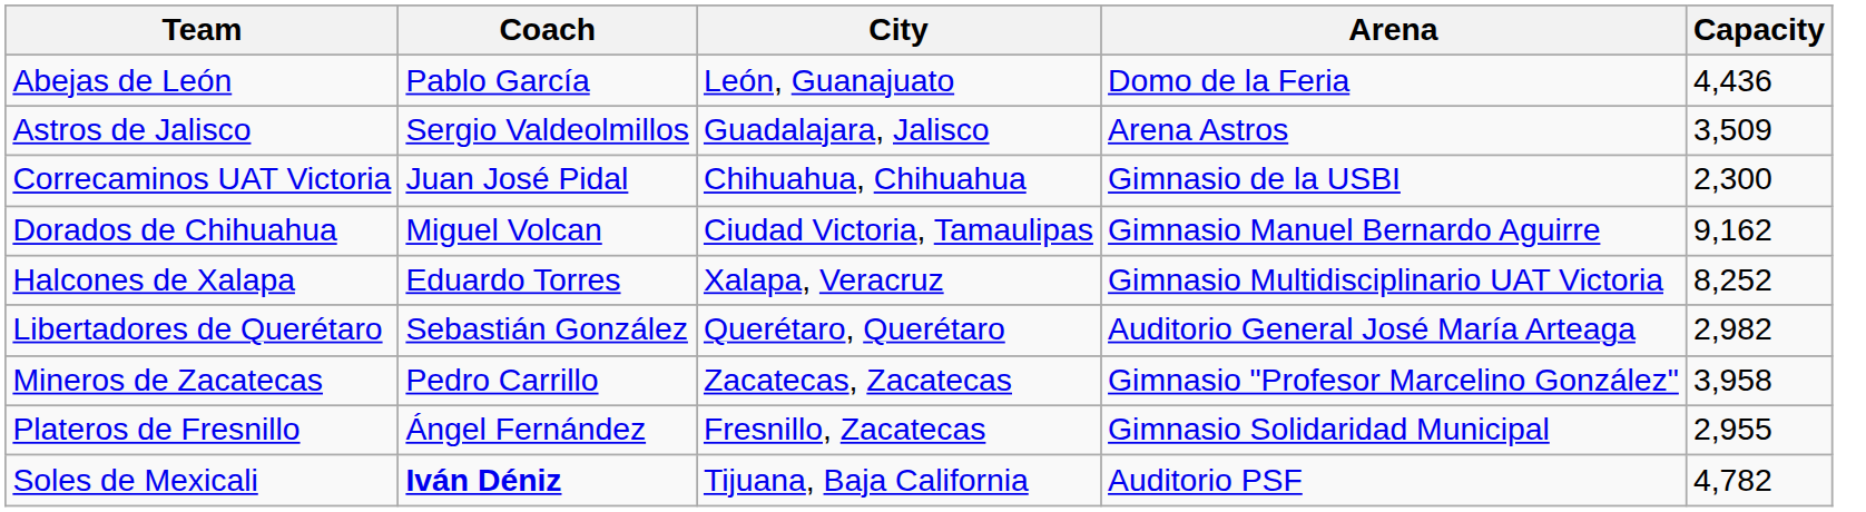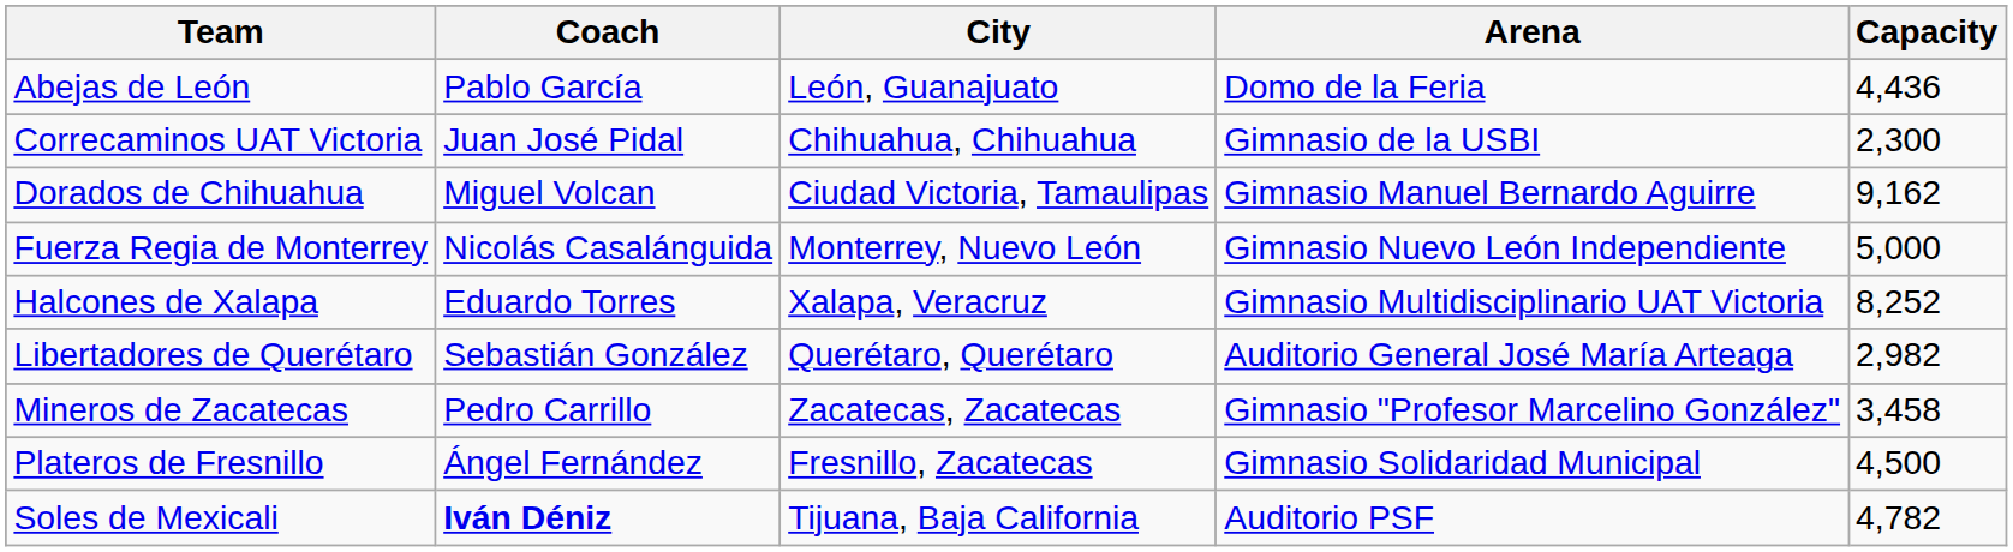 <table class="wikitable">
 <tr>
 <th>Team</th>
 <th>Coach</th>
 <th>City</th>
 <th>Arena</th>
 <th>Capacity</th>
 </tr>
 <tr>
 <td><a href='#'>Abejas de León</a></td>
 <td> <a href='#'>Pablo García</a></td>
 <td><a href='#'>León</a>, <a href='#'>Guanajuato</a></td>
 <td><a href='#'>Domo de la Feria</a></td>
 <td>4,436</td>
 </tr>
 <tr>
-<td><a href='#'>Astros de Jalisco</a></td>
-<td> <a href='#'>Sergio Valdeolmillos</a></td>
-<td><a href='#'>Guadalajara</a>, <a href='#'>Jalisco</a></td>
-<td><a href='#'>Arena Astros</a></td>
-<td>3,509</td>
-</tr>
-<tr>
 <td><a href='#'>Correcaminos UAT Victoria</a></td>
 <td> <a href='#'>Juan José Pidal</a></td>
 <td><a href='#'>Chihuahua</a>, <a href='#'>Chihuahua</a></td>
 <td><a href='#'>Gimnasio de la USBI</a></td>
 <td>2,300</td>
 </tr>
 <tr>
 <td><a href='#'>Dorados de Chihuahua</a></td>
 <td> <a href='#'>Miguel Volcan</a></td>
 <td><a href='#'>Ciudad Victoria</a>, <a href='#'>Tamaulipas</a></td>
 <td><a href='#'>Gimnasio Manuel Bernardo Aguirre</a></td>
 <td>9,162</td>
+</tr>
+<tr>
+<td><a href='#'>Fuerza Regia de Monterrey</a></td>
+<td> <a href='#'>Nicolás Casalánguida</a></td>
+<td><a href='#'>Monterrey</a>, <a href='#'>Nuevo León</a></td>
+<td><a href='#'>Gimnasio Nuevo León Independiente</a></td>
+<td>5,000</td>
 </tr>
 <tr>
 <td><a href='#'>Halcones de Xalapa</a></td>
 <td> <a href='#'>Eduardo Torres</a></td>
 <td><a href='#'>Xalapa</a>, <a href='#'>Veracruz</a></td>
 <td><a href='#'>Gimnasio Multidisciplinario UAT Victoria</a></td>
 <td>8,252</td>
 </tr>
 <tr>
 <td><a href='#'>Libertadores de Querétaro</a></td>
 <td> <a href='#'>Sebastián González</a></td>
 <td><a href='#'>Querétaro</a>, <a href='#'>Querétaro</a></td>
 <td><a href='#'>Auditorio General José María Arteaga</a></td>
 <td>2,982</td>
 </tr>
 <tr>
 <td><a href='#'>Mineros de Zacatecas</a></td>
 <td> <a href='#'>Pedro Carrillo</a></td>
 <td><a href='#'>Zacatecas</a>, <a href='#'>Zacatecas</a></td>
 <td><a href='#'>Gimnasio "Profesor Marcelino González"</a></td>
-<td>3,958</td>
+<td>3,458</td>
 </tr>
 <tr>
 <td><a href='#'>Plateros de Fresnillo</a></td>
 <td> <a href='#'>Ángel Fernández</a></td>
 <td><a href='#'>Fresnillo</a>, <a href='#'>Zacatecas</a></td>
 <td><a href='#'>Gimnasio Solidaridad Municipal</a></td>
-<td>2,955</td>
+<td>4,500</td>
 </tr>
 <tr>
 <td><a href='#'>Soles de Mexicali</a></td>
 <td><strong> <a href='#'>Iván Déniz</a></strong></td>
 <td><a href='#'>Tijuana</a>, <a href='#'>Baja California</a></td>
 <td><a href='#'>Auditorio PSF</a></td>
 <td>4,782</td>
 </tr>
 </table>
